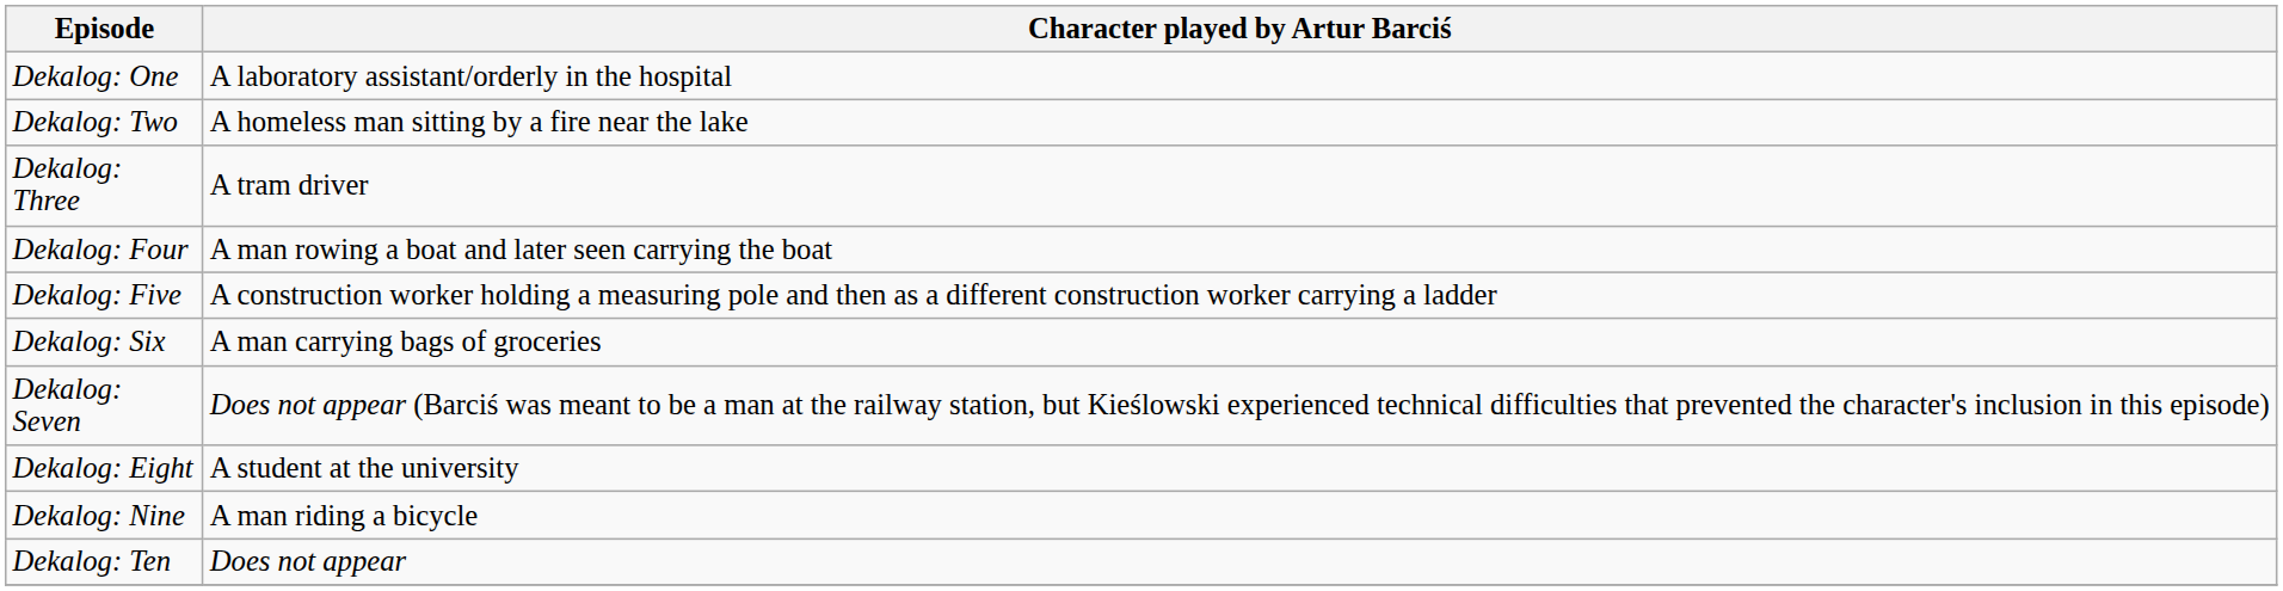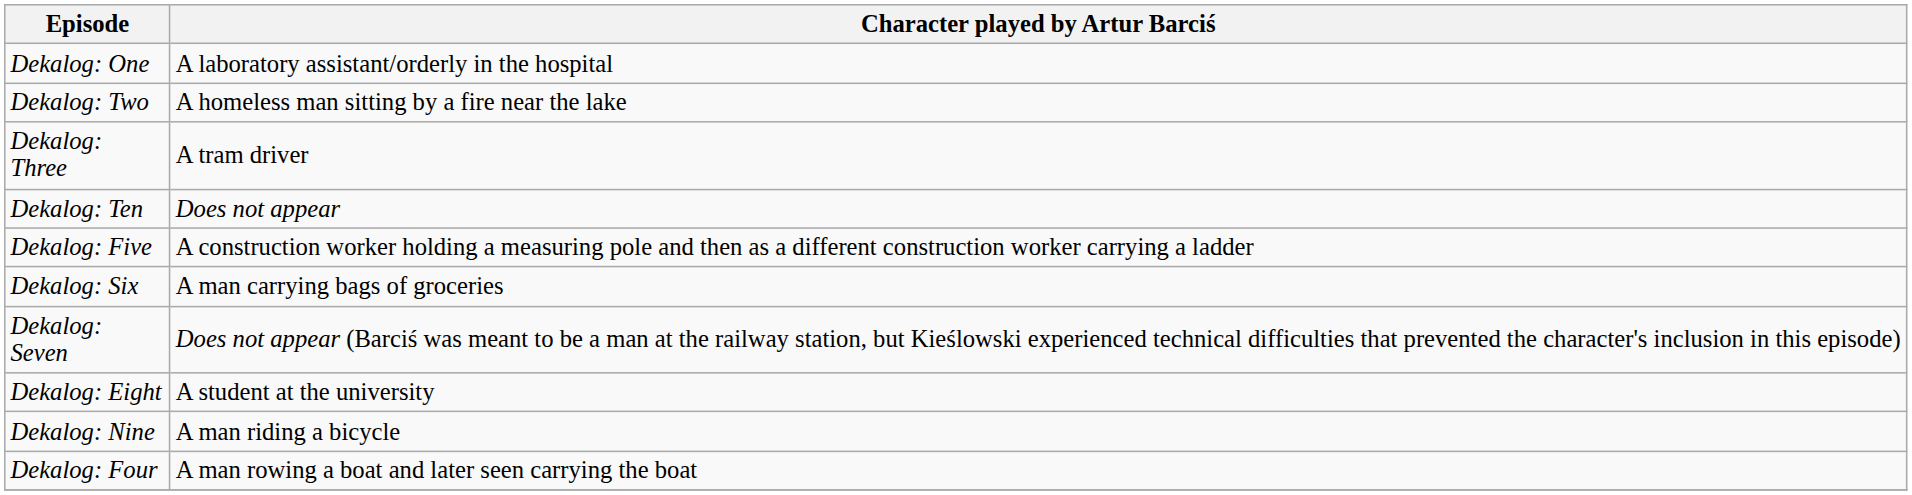 <table class="wikitable" style"font-size:85%">
 <tr>
 <th width="100">Episode</th>
 <th>Character played by Artur Barciś</th>
 </tr>
 <tr>
 <td><em>Dekalog: One</em></td>
 <td>A laboratory assistant/orderly in the hospital</td>
 </tr>
 <tr>
 <td><em>Dekalog: Two</em></td>
 <td>A homeless man sitting by a fire near the lake</td>
 </tr>
 <tr>
 <td><em>Dekalog: Three</em></td>
 <td>A tram driver</td>
 </tr>
 <tr>
-<td><em>Dekalog: Four</em></td>
-<td>A man rowing a boat and later seen carrying the boat</td>
+<td><em>Dekalog: Ten</em></td>
+<td><em>Does not appear</em></td>
 </tr>
 <tr>
 <td><em>Dekalog: Five</em></td>
 <td>A construction worker holding a measuring pole and then as a different construction worker carrying a ladder</td>
 </tr>
 <tr>
 <td><em>Dekalog: Six</em></td>
 <td>A man carrying bags of groceries</td>
 </tr>
 <tr>
 <td><em>Dekalog: Seven</em></td>
 <td><em>Does not appear</em> (Barciś was meant to be a man at the railway station, but Kieślowski experienced technical difficulties that prevented the character's inclusion in this episode)</td>
 </tr>
 <tr>
 <td><em>Dekalog: Eight</em></td>
 <td>A student at the university</td>
 </tr>
 <tr>
 <td><em>Dekalog: Nine</em></td>
 <td>A man riding a bicycle</td>
 </tr>
 <tr>
-<td><em>Dekalog: Ten</em></td>
-<td><em>Does not appear</em></td>
+<td><em>Dekalog: Four</em></td>
+<td>A man rowing a boat and later seen carrying the boat</td>
 </tr>
 <tr>
 </tr>
 </table>
